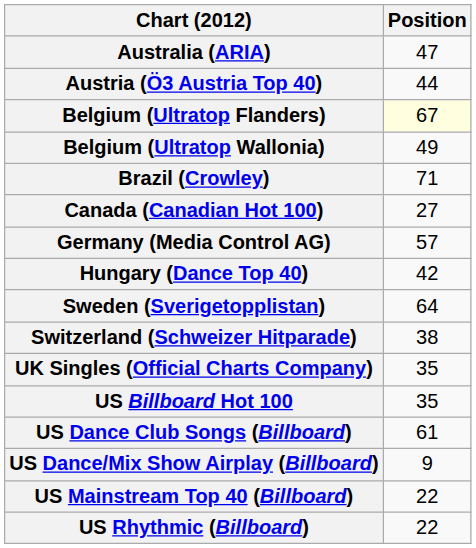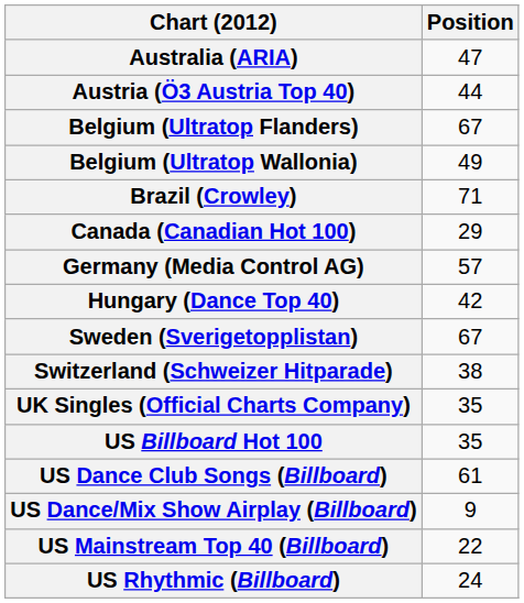 <table class="wikitable sortable plainrowheaders" style="text-align:center;">
 <tr>
 <th scope="col">Chart (2012)</th>
 <th scope="col">Position</th>
 </tr>
 <tr>
 <th scope="row">Australia (<a href='#'>ARIA</a>)</th>
 <td style="text-align:center;">47</td>
 </tr>
 <tr>
 <th scope="row">Austria (<a href='#'>Ö3 Austria Top 40</a>)</th>
 <td style="text-align:center;">44</td>
 </tr>
 <tr>
 <th scope="row">Belgium (<a href='#'>Ultratop</a> Flanders)</th>
-<td style="background: lightyellow; text-align:center;">67</td>
+<td style="text-align:center;">67</td>
 </tr>
 <tr>
 <th scope="row">Belgium (<a href='#'>Ultratop</a> Wallonia)</th>
 <td style="text-align:center;">49</td>
 </tr>
 <tr>
 <th scope="row">Brazil (<a href='#'>Crowley</a>)</th>
 <td style="text-align:center;">71</td>
 </tr>
 <tr>
 <th scope="row">Canada (<a href='#'>Canadian Hot 100</a>)</th>
-<td style="text-align:center;">27</td>
+<td style="text-align:center;">29</td>
 </tr>
 <tr>
 <th scope="row">Germany (Media Control AG)</th>
 <td style="text-align:center;">57</td>
 </tr>
 <tr>
 <th scope="row">Hungary (<a href='#'>Dance Top 40</a>)</th>
 <td style="text-align:center;">42</td>
 </tr>
 <tr>
 <th scope="row">Sweden (<a href='#'>Sverigetopplistan</a>)</th>
-<td style="text-align:center;">64</td>
+<td style="text-align:center;">67</td>
 </tr>
 <tr>
 <th scope="row">Switzerland (<a href='#'>Schweizer Hitparade</a>)</th>
 <td style="text-align:center;">38</td>
 </tr>
 <tr>
 <th scope="row">UK Singles (<a href='#'>Official Charts Company</a>)</th>
 <td style="text-align:center;">35</td>
 </tr>
 <tr>
 <th scope="row">US <a href='#'><em>Billboard</em> Hot 100</a></th>
 <td style="text-align:center;">35</td>
 </tr>
 <tr>
 <th scope="row">US <a href='#'>Dance Club Songs</a> (<a href='#'><em>Billboard</em></a>)</th>
 <td style="text-align:center;">61</td>
 </tr>
 <tr>
 <th scope="row">US <a href='#'>Dance/Mix Show Airplay</a> (<a href='#'><em>Billboard</em></a>)</th>
 <td style="text-align:center;">9</td>
 </tr>
 <tr>
 <th scope="row">US <a href='#'>Mainstream Top 40</a> (<a href='#'><em>Billboard</em></a>)</th>
 <td style="text-align:center;">22</td>
 </tr>
 <tr>
 <th scope="row">US <a href='#'>Rhythmic</a> (<a href='#'><em>Billboard</em></a>)</th>
-<td style="text-align:center;">22</td>
+<td style="text-align:center;">24</td>
 </tr>
 </table>
